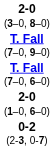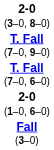 <table style="width:100%;" cellspacing="1">
 <tr>
 <th width=25%></th>
 <th width=10%></th>
 <th width=25%></th>
 </tr>
 <tr style=font-size:90%>
 <td align=right><strong></strong></td>
 <td align=center><strong> 2-0 </strong><br><small>(<strong>3</strong>–0, <strong>8</strong>–0)</small></td>
 <td></td>
 </tr>
 <tr style=font-size:90%>
 <td align=right><strong></strong></td>
 <td align=center><strong> <a href='#'>T. Fall</a> </strong><br><small>(<strong>7</strong>–0, <strong>9</strong>–0)</small></td>
 <td></td>
 </tr>
 <tr style=font-size:90%>
 <td align=right><strong></strong></td>
 <td align=center><strong> <a href='#'>T. Fall</a> </strong><br><small>(<strong>7</strong>–0, <strong>6</strong>–0)</small></td>
 <td></td>
 </tr>
 <tr style=font-size:90%>
 <td align=right><strong></strong></td>
 <td align=center><strong> 2-0 </strong><br><small>(<strong>1</strong>–0, <strong>6</strong>–0)</small></td>
 <td></td>
 </tr>
 <tr style=font-size:90%>
-<td align=right></td>
-<td align=center><strong> 0-2 </strong><br><small>(2-<strong>3</strong>, 0-<strong>7</strong>)</small></td>
-<td><strong></strong></td>
+<td align=right><strong></strong></td>
+<td align=center><strong> <a href='#'>Fall</a> </strong><br><small>(<strong>3</strong>–0)</small></td>
+<td></td>
 </tr>
 </table>
